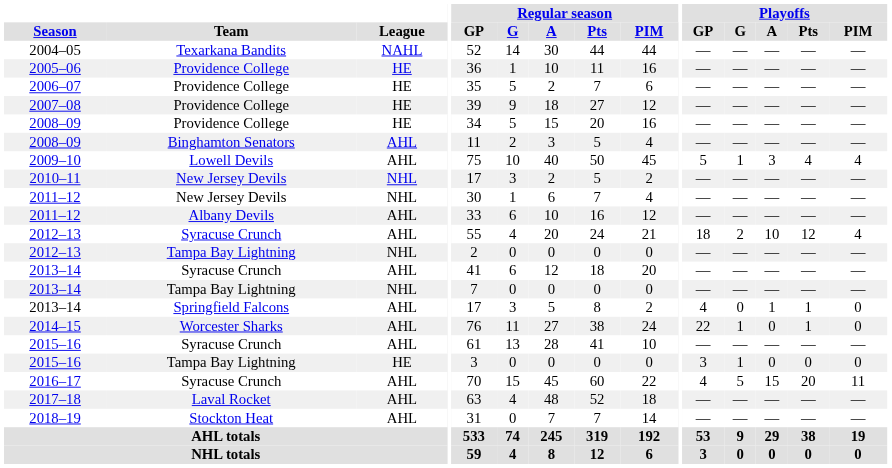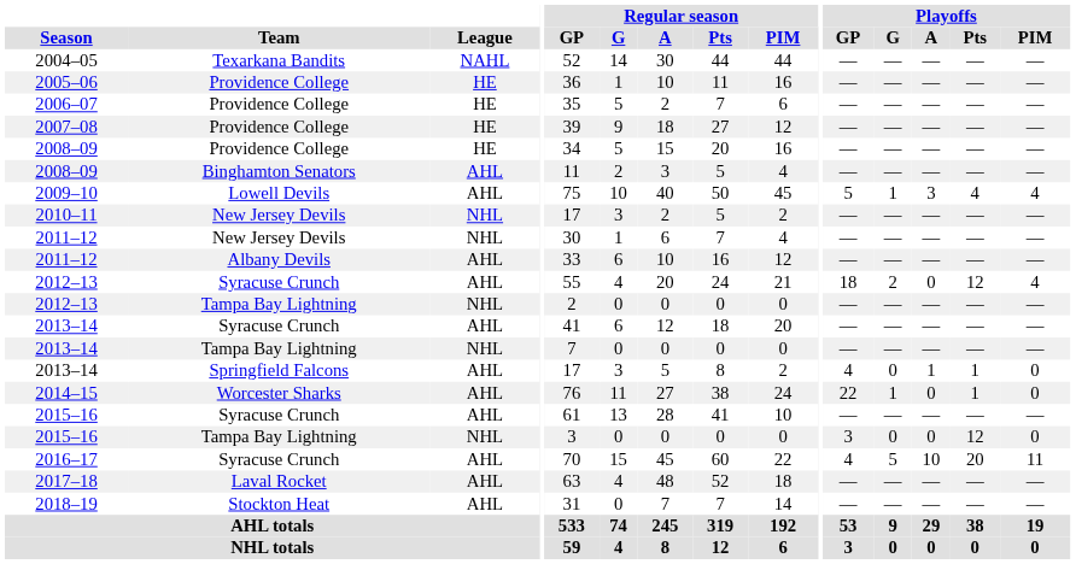 <table border="0" cellpadding="1" cellspacing="0" style="text-align:center; width:60em">
 <tr bgcolor="#e0e0e0">
 <th colspan="3" bgcolor="#ffffff"></th>
 <th rowspan="99" bgcolor="#ffffff"></th>
 <th colspan="5"><a href='#'>Regular season</a></th>
 <th rowspan="99" bgcolor="#ffffff"></th>
 <th colspan="5"><a href='#'>Playoffs</a></th>
 </tr>
 <tr bgcolor="#e0e0e0">
 <th><a href='#'>Season</a></th>
 <th>Team</th>
 <th>League</th>
 <th>GP</th>
 <th><a href='#'>G</a></th>
 <th><a href='#'>A</a></th>
 <th><a href='#'>Pts</a></th>
 <th><a href='#'>PIM</a></th>
 <th>GP</th>
 <th>G</th>
 <th>A</th>
 <th>Pts</th>
 <th>PIM</th>
 </tr>
 <tr>
 <td>2004–05</td>
 <td><a href='#'>Texarkana Bandits</a></td>
 <td><a href='#'>NAHL</a></td>
 <td>52</td>
 <td>14</td>
 <td>30</td>
 <td>44</td>
 <td>44</td>
 <td>—</td>
 <td>—</td>
 <td>—</td>
 <td>—</td>
 <td>—</td>
 </tr>
 <tr bgcolor="#f0f0f0">
 <td><a href='#'>2005–06</a></td>
 <td><a href='#'>Providence College</a></td>
 <td><a href='#'>HE</a></td>
 <td>36</td>
 <td>1</td>
 <td>10</td>
 <td>11</td>
 <td>16</td>
 <td>—</td>
 <td>—</td>
 <td>—</td>
 <td>—</td>
 <td>—</td>
 </tr>
 <tr>
 <td><a href='#'>2006–07</a></td>
 <td>Providence College</td>
 <td>HE</td>
 <td>35</td>
 <td>5</td>
 <td>2</td>
 <td>7</td>
 <td>6</td>
 <td>—</td>
 <td>—</td>
 <td>—</td>
 <td>—</td>
 <td>—</td>
 </tr>
 <tr bgcolor="#f0f0f0">
 <td><a href='#'>2007–08</a></td>
 <td>Providence College</td>
 <td>HE</td>
 <td>39</td>
 <td>9</td>
 <td>18</td>
 <td>27</td>
 <td>12</td>
 <td>—</td>
 <td>—</td>
 <td>—</td>
 <td>—</td>
 <td>—</td>
 </tr>
 <tr>
 <td><a href='#'>2008–09</a></td>
 <td>Providence College</td>
 <td>HE</td>
 <td>34</td>
 <td>5</td>
 <td>15</td>
 <td>20</td>
 <td>16</td>
 <td>—</td>
 <td>—</td>
 <td>—</td>
 <td>—</td>
 <td>—</td>
 </tr>
 <tr bgcolor="#f0f0f0">
 <td><a href='#'>2008–09</a></td>
 <td><a href='#'>Binghamton Senators</a></td>
 <td><a href='#'>AHL</a></td>
 <td>11</td>
 <td>2</td>
 <td>3</td>
 <td>5</td>
 <td>4</td>
 <td>—</td>
 <td>—</td>
 <td>—</td>
 <td>—</td>
 <td>—</td>
 </tr>
 <tr>
 <td><a href='#'>2009–10</a></td>
 <td><a href='#'>Lowell Devils</a></td>
 <td>AHL</td>
 <td>75</td>
 <td>10</td>
 <td>40</td>
 <td>50</td>
 <td>45</td>
 <td>5</td>
 <td>1</td>
 <td>3</td>
 <td>4</td>
 <td>4</td>
 </tr>
 <tr bgcolor="#f0f0f0">
 <td><a href='#'>2010–11</a></td>
 <td><a href='#'>New Jersey Devils</a></td>
 <td><a href='#'>NHL</a></td>
 <td>17</td>
 <td>3</td>
 <td>2</td>
 <td>5</td>
 <td>2</td>
 <td>—</td>
 <td>—</td>
 <td>—</td>
 <td>—</td>
 <td>—</td>
 </tr>
 <tr>
 <td><a href='#'>2011–12</a></td>
 <td>New Jersey Devils</td>
 <td>NHL</td>
 <td>30</td>
 <td>1</td>
 <td>6</td>
 <td>7</td>
 <td>4</td>
 <td>—</td>
 <td>—</td>
 <td>—</td>
 <td>—</td>
 <td>—</td>
 </tr>
 <tr bgcolor="#f0f0f0">
 <td><a href='#'>2011–12</a></td>
 <td><a href='#'>Albany Devils</a></td>
 <td>AHL</td>
 <td>33</td>
 <td>6</td>
 <td>10</td>
 <td>16</td>
 <td>12</td>
 <td>—</td>
 <td>—</td>
 <td>—</td>
 <td>—</td>
 <td>—</td>
 </tr>
 <tr>
 <td><a href='#'>2012–13</a></td>
 <td><a href='#'>Syracuse Crunch</a></td>
 <td>AHL</td>
 <td>55</td>
 <td>4</td>
 <td>20</td>
 <td>24</td>
 <td>21</td>
 <td>18</td>
 <td>2</td>
-<td>10</td>
+<td>0</td>
 <td>12</td>
 <td>4</td>
 </tr>
 <tr bgcolor="#f0f0f0">
 <td><a href='#'>2012–13</a></td>
 <td><a href='#'>Tampa Bay Lightning</a></td>
 <td>NHL</td>
 <td>2</td>
 <td>0</td>
 <td>0</td>
 <td>0</td>
 <td>0</td>
 <td>—</td>
 <td>—</td>
 <td>—</td>
 <td>—</td>
 <td>—</td>
 </tr>
 <tr>
 <td><a href='#'>2013–14</a></td>
 <td>Syracuse Crunch</td>
 <td>AHL</td>
 <td>41</td>
 <td>6</td>
 <td>12</td>
 <td>18</td>
 <td>20</td>
 <td>—</td>
 <td>—</td>
 <td>—</td>
 <td>—</td>
 <td>—</td>
 </tr>
 <tr bgcolor="#f0f0f0">
 <td><a href='#'>2013–14</a></td>
 <td>Tampa Bay Lightning</td>
 <td>NHL</td>
 <td>7</td>
 <td>0</td>
 <td>0</td>
 <td>0</td>
 <td>0</td>
 <td>—</td>
 <td>—</td>
 <td>—</td>
 <td>—</td>
 <td>—</td>
 </tr>
 <tr>
 <td>2013–14</td>
 <td><a href='#'>Springfield Falcons</a></td>
 <td>AHL</td>
 <td>17</td>
 <td>3</td>
 <td>5</td>
 <td>8</td>
 <td>2</td>
 <td>4</td>
 <td>0</td>
 <td>1</td>
 <td>1</td>
 <td>0</td>
 </tr>
 <tr bgcolor="#f0f0f0">
 <td><a href='#'>2014–15</a></td>
 <td><a href='#'>Worcester Sharks</a></td>
 <td>AHL</td>
 <td>76</td>
 <td>11</td>
 <td>27</td>
 <td>38</td>
 <td>24</td>
 <td>22</td>
 <td>1</td>
 <td>0</td>
 <td>1</td>
 <td>0</td>
 </tr>
 <tr>
 <td><a href='#'>2015–16</a></td>
 <td>Syracuse Crunch</td>
 <td>AHL</td>
 <td>61</td>
 <td>13</td>
 <td>28</td>
 <td>41</td>
 <td>10</td>
 <td>—</td>
 <td>—</td>
 <td>—</td>
 <td>—</td>
 <td>—</td>
 </tr>
 <tr bgcolor="#f0f0f0">
 <td><a href='#'>2015–16</a></td>
 <td>Tampa Bay Lightning</td>
-<td>HE</td>
+<td>NHL</td>
 <td>3</td>
 <td>0</td>
 <td>0</td>
 <td>0</td>
 <td>0</td>
 <td>3</td>
-<td>1</td>
 <td>0</td>
 <td>0</td>
+<td>12</td>
 <td>0</td>
 </tr>
 <tr>
 <td><a href='#'>2016–17</a></td>
 <td>Syracuse Crunch</td>
 <td>AHL</td>
 <td>70</td>
 <td>15</td>
 <td>45</td>
 <td>60</td>
 <td>22</td>
 <td>4</td>
 <td>5</td>
-<td>15</td>
+<td>10</td>
 <td>20</td>
 <td>11</td>
 </tr>
 <tr bgcolor="#f0f0f0">
 <td><a href='#'>2017–18</a></td>
 <td><a href='#'>Laval Rocket</a></td>
 <td>AHL</td>
 <td>63</td>
 <td>4</td>
 <td>48</td>
 <td>52</td>
 <td>18</td>
 <td>—</td>
 <td>—</td>
 <td>—</td>
 <td>—</td>
 <td>—</td>
 </tr>
 <tr>
 <td><a href='#'>2018–19</a></td>
 <td><a href='#'>Stockton Heat</a></td>
 <td>AHL</td>
 <td>31</td>
 <td>0</td>
 <td>7</td>
 <td>7</td>
 <td>14</td>
 <td>—</td>
 <td>—</td>
 <td>—</td>
 <td>—</td>
 <td>—</td>
 </tr>
 <tr bgcolor="#e0e0e0">
 <th colspan="3">AHL totals</th>
 <th>533</th>
 <th>74</th>
 <th>245</th>
 <th>319</th>
 <th>192</th>
 <th>53</th>
 <th>9</th>
 <th>29</th>
 <th>38</th>
 <th>19</th>
 </tr>
 <tr bgcolor="#e0e0e0">
 <th colspan="3">NHL totals</th>
 <th>59</th>
 <th>4</th>
 <th>8</th>
 <th>12</th>
 <th>6</th>
 <th>3</th>
 <th>0</th>
 <th>0</th>
 <th>0</th>
 <th>0</th>
 </tr>
 </table>
